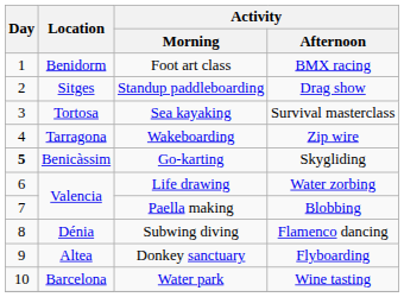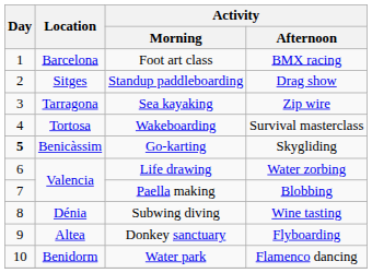 <table class="wikitable" style="text-align:center;">
 <tr>
 <th rowspan=2>Day</th>
 <th rowspan=2>Location</th>
 <th colspan=2>Activity</th>
 </tr>
 <tr>
 <th>Morning</th>
 <th>Afternoon</th>
 </tr>
 <tr>
 <td>1</td>
-<td><a href='#'>Benidorm</a></td>
+<td><a href='#'>Barcelona</a></td>
 <td>Foot art class</td>
 <td><a href='#'>BMX racing</a></td>
 </tr>
 <tr>
 <td>2</td>
 <td><a href='#'>Sitges</a></td>
 <td><a href='#'>Standup paddleboarding</a></td>
 <td><a href='#'>Drag show</a></td>
 </tr>
 <tr>
 <td>3</td>
-<td><a href='#'>Tortosa</a></td>
+<td><a href='#'>Tarragona</a></td>
 <td><a href='#'>Sea kayaking</a></td>
-<td>Survival masterclass</td>
+<td><a href='#'>Zip wire</a></td>
 </tr>
 <tr>
 <td>4</td>
-<td><a href='#'>Tarragona</a></td>
+<td><a href='#'>Tortosa</a></td>
 <td><a href='#'>Wakeboarding</a></td>
-<td><a href='#'>Zip wire</a></td>
+<td>Survival masterclass</td>
 </tr>
 <tr>
 <td><strong>5</strong></td>
 <td><a href='#'>Benicàssim</a></td>
 <td><a href='#'>Go-karting</a></td>
 <td>Skygliding</td>
 </tr>
 <tr>
 <td>6</td>
 <td rowspan=2><a href='#'>Valencia</a></td>
 <td><a href='#'>Life drawing</a></td>
 <td><a href='#'>Water zorbing</a></td>
 </tr>
 <tr>
 <td>7</td>
 <td><a href='#'>Paella</a> making</td>
 <td><a href='#'>Blobbing</a></td>
 </tr>
 <tr>
 <td>8</td>
 <td><a href='#'>Dénia</a></td>
 <td>Subwing diving</td>
-<td><a href='#'>Flamenco</a> dancing</td>
+<td><a href='#'>Wine tasting</a></td>
 </tr>
 <tr>
 <td>9</td>
 <td><a href='#'>Altea</a></td>
 <td>Donkey <a href='#'>sanctuary</a></td>
 <td><a href='#'>Flyboarding</a></td>
 </tr>
 <tr>
 <td>10</td>
-<td><a href='#'>Barcelona</a></td>
+<td><a href='#'>Benidorm</a></td>
 <td><a href='#'>Water park</a></td>
-<td><a href='#'>Wine tasting</a></td>
+<td><a href='#'>Flamenco</a> dancing</td>
 </tr>
 <tr>
 </tr>
 </table>
